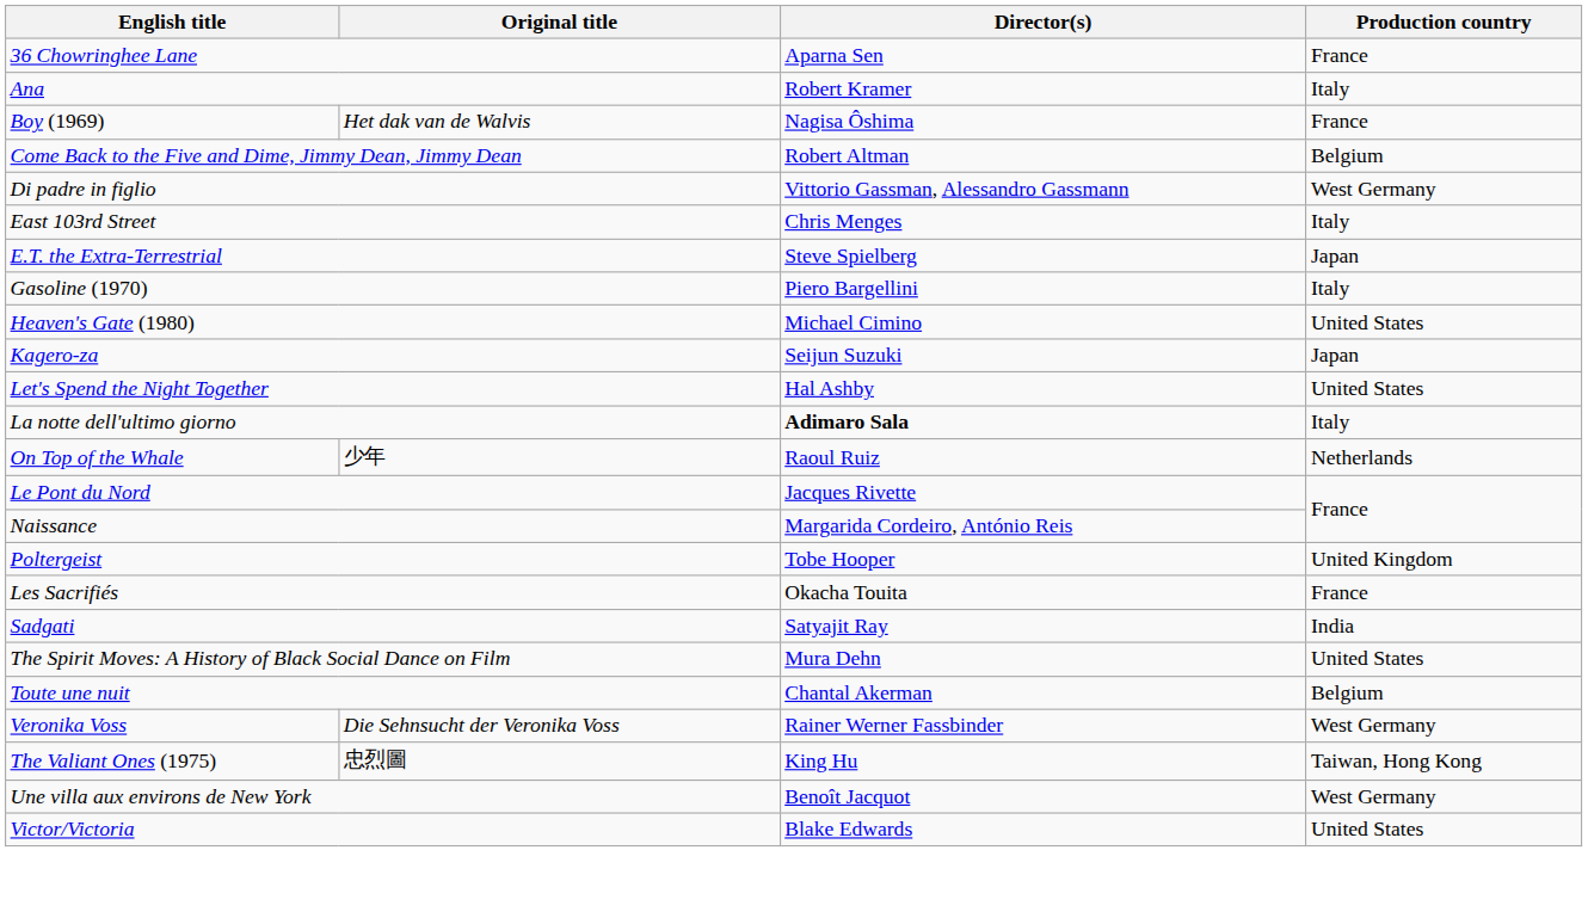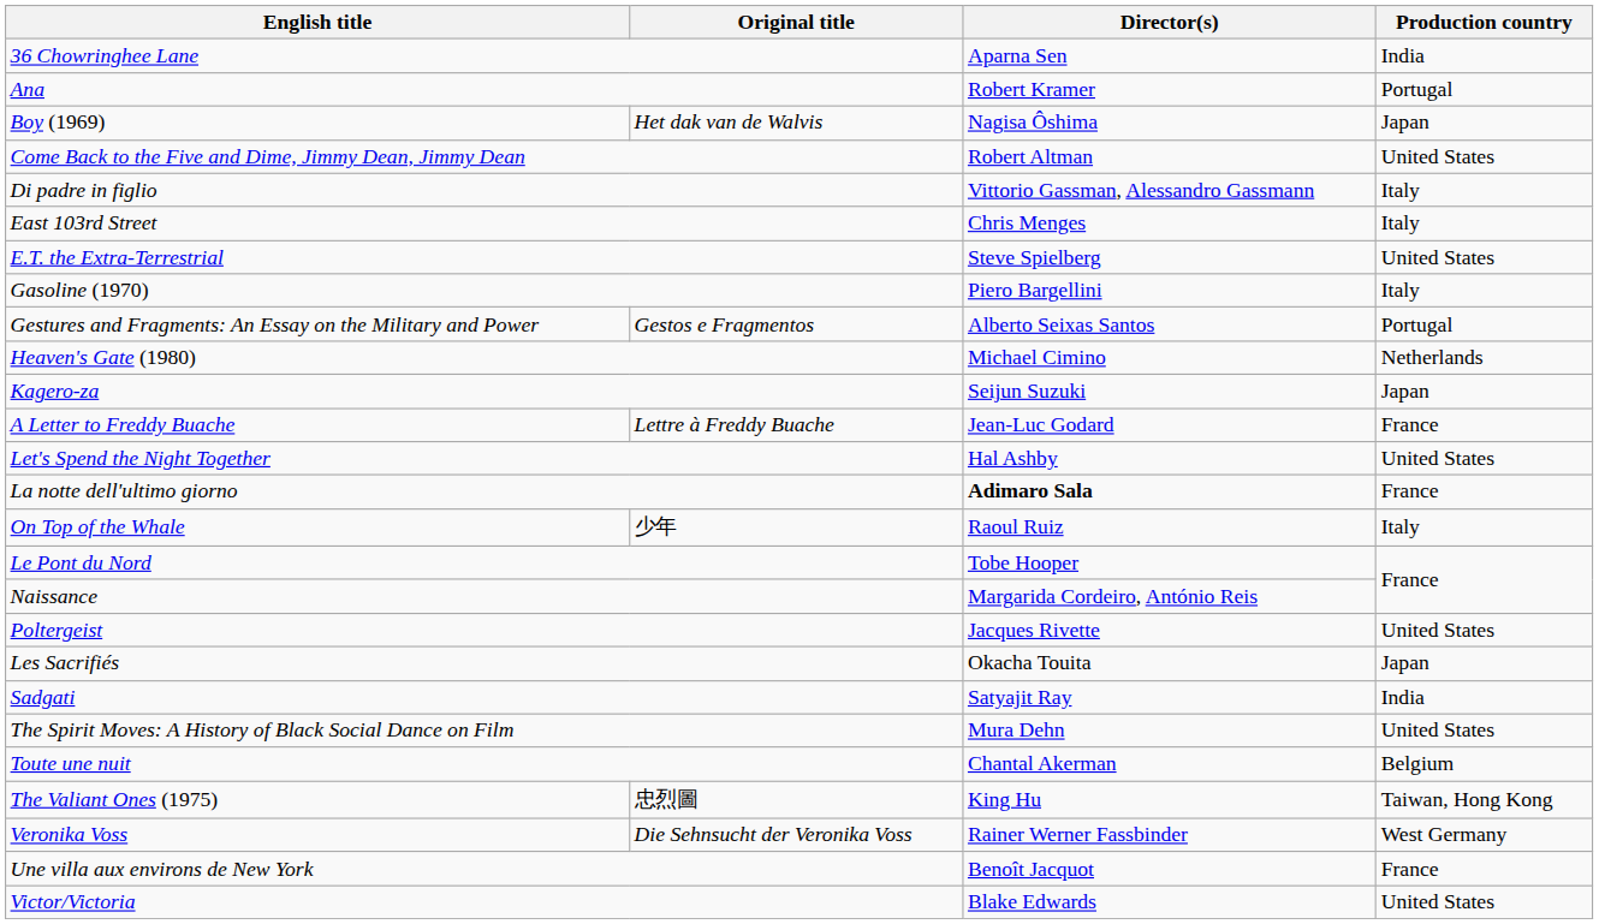 <table class="wikitable" width="95%">
 <tr>
 <th>English title</th>
 <th>Original title</th>
 <th>Director(s)</th>
 <th>Production country</th>
 </tr>
 <tr>
 <td colspan=2><em><a href='#'>36 Chowringhee Lane</a></em></td>
 <td><a href='#'>Aparna Sen</a></td>
-<td>France</td>
+<td>India</td>
 </tr>
 <tr>
 <td colspan=2><em><a href='#'>Ana</a></em></td>
 <td><a href='#'>Robert Kramer</a></td>
-<td>Italy</td>
+<td>Portugal</td>
 </tr>
 <tr>
 <td><em><a href='#'>Boy</a></em> (1969)</td>
 <td><em>Het dak van de Walvis</em></td>
 <td><a href='#'>Nagisa Ôshima</a></td>
-<td>France</td>
+<td>Japan</td>
 </tr>
 <tr>
 <td colspan="2"><em><a href='#'>Come Back to the Five and Dime, Jimmy Dean, Jimmy Dean</a></em></td>
 <td><a href='#'>Robert Altman</a></td>
-<td>Belgium</td>
+<td>United States</td>
 </tr>
 <tr>
 <td colspan=2><em>Di padre in figlio</em></td>
 <td><a href='#'>Vittorio Gassman</a>, <a href='#'>Alessandro Gassmann</a></td>
-<td>West Germany</td>
+<td>Italy</td>
 </tr>
 <tr>
 <td colspan=2><em>East 103rd Street</em></td>
 <td><a href='#'>Chris Menges</a></td>
 <td>Italy</td>
 </tr>
 <tr>
 <td colspan=2><em><a href='#'>E.T. the Extra-Terrestrial</a></em></td>
 <td><a href='#'>Steve Spielberg</a></td>
-<td>Japan</td>
+<td>United States</td>
 </tr>
 <tr>
 <td colspan=2><em>Gasoline</em> (1970)</td>
 <td><a href='#'>Piero Bargellini</a></td>
 <td>Italy</td>
 </tr>
 <tr>
+<td><em>Gestures and Fragments: An Essay on the Military and Power</em></td>
+<td><em>Gestos e Fragmentos</em></td>
+<td><a href='#'>Alberto Seixas Santos</a></td>
+<td>Portugal</td>
+</tr>
+<tr>
 <td colspan=2><em><a href='#'>Heaven's Gate</a></em> (1980)</td>
 <td><a href='#'>Michael Cimino</a></td>
-<td>United States</td>
+<td>Netherlands</td>
 </tr>
 <tr>
 <td colspan=2><em><a href='#'>Kagero-za</a></em></td>
 <td><a href='#'>Seijun Suzuki</a></td>
 <td>Japan</td>
+</tr>
+<tr>
+<td><em><a href='#'>A Letter to Freddy Buache</a></em></td>
+<td><em>Lettre à Freddy Buache</em></td>
+<td><a href='#'>Jean-Luc Godard</a></td>
+<td>France</td>
 </tr>
 <tr>
 <td colspan=2><em><a href='#'>Let's Spend the Night Together</a></em></td>
 <td><a href='#'>Hal Ashby</a></td>
 <td>United States</td>
 </tr>
 <tr>
 <td colspan=2><em>La notte dell'ultimo giorno</em></td>
 <td><strong>Adimaro Sala</strong></td>
-<td>Italy</td>
+<td>France</td>
 </tr>
 <tr>
 <td><em><a href='#'>On Top of the Whale</a></em></td>
 <td>少年</td>
 <td><a href='#'>Raoul Ruiz</a></td>
-<td>Netherlands</td>
+<td>Italy</td>
 </tr>
 <tr>
 <td colspan=2><em><a href='#'>Le Pont du Nord</a></em></td>
-<td><a href='#'>Jacques Rivette</a></td>
+<td><a href='#'>Tobe Hooper</a></td>
 <td rowspan="2">France</td>
 </tr>
 <tr>
 <td colspan=2><em>Naissance</em></td>
 <td><a href='#'>Margarida Cordeiro</a>, <a href='#'>António Reis</a></td>
 </tr>
 <tr>
 <td colspan=2><em><a href='#'>Poltergeist</a></em></td>
-<td><a href='#'>Tobe Hooper</a></td>
-<td>United Kingdom</td>
+<td><a href='#'>Jacques Rivette</a></td>
+<td>United States</td>
 </tr>
 <tr>
 <td colspan=2><em>Les Sacrifiés</em></td>
 <td>Okacha Touita</td>
-<td>France</td>
+<td>Japan</td>
 </tr>
 <tr>
 <td colspan=2><em><a href='#'>Sadgati</a></em></td>
 <td><a href='#'>Satyajit Ray</a></td>
 <td>India</td>
 </tr>
 <tr>
 <td colspan=2><em>The Spirit Moves: A History of Black Social Dance on Film</em></td>
 <td><a href='#'>Mura Dehn</a></td>
 <td>United States</td>
 </tr>
 <tr>
 <td colspan=2><em><a href='#'>Toute une nuit</a></em></td>
 <td><a href='#'>Chantal Akerman</a></td>
 <td>Belgium</td>
 </tr>
 <tr>
+<td><em><a href='#'>The Valiant Ones</a></em> (1975)</td>
+<td>忠烈圖</td>
+<td><a href='#'>King Hu</a></td>
+<td>Taiwan,     Hong Kong</td>
+</tr>
+<tr>
 <td><em><a href='#'>Veronika Voss</a></em></td>
 <td><em>Die Sehnsucht der Veronika Voss</em></td>
 <td><a href='#'>Rainer Werner Fassbinder</a></td>
 <td>West Germany</td>
 </tr>
 <tr>
-<td><em><a href='#'>The Valiant Ones</a></em> (1975)</td>
-<td>忠烈圖</td>
-<td><a href='#'>King Hu</a></td>
-<td>Taiwan,     Hong Kong</td>
-</tr>
-<tr>
 <td colspan=2><em>Une villa aux environs de New York</em></td>
 <td><a href='#'>Benoît Jacquot</a></td>
-<td>West Germany</td>
+<td>France</td>
 </tr>
 <tr>
 <td colspan=2><em><a href='#'>Victor/Victoria</a></em></td>
 <td><a href='#'>Blake Edwards</a></td>
 <td>United States</td>
 </tr>
 </table>
